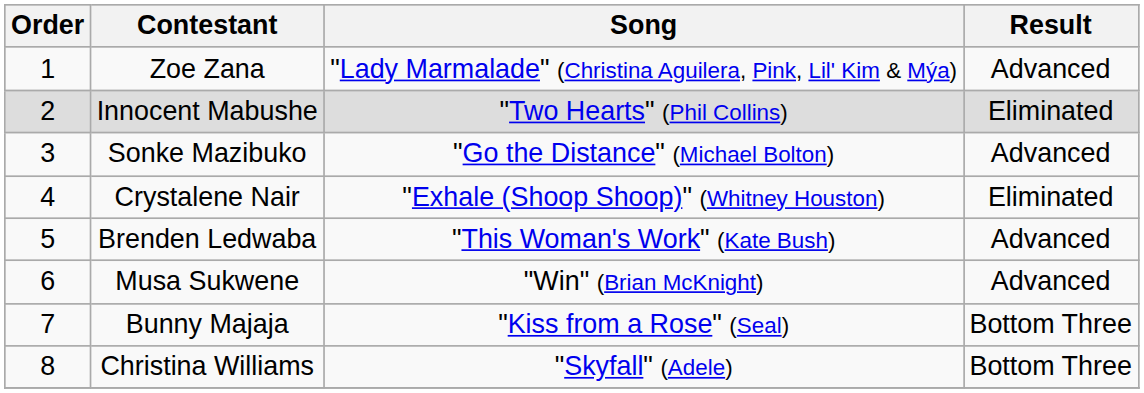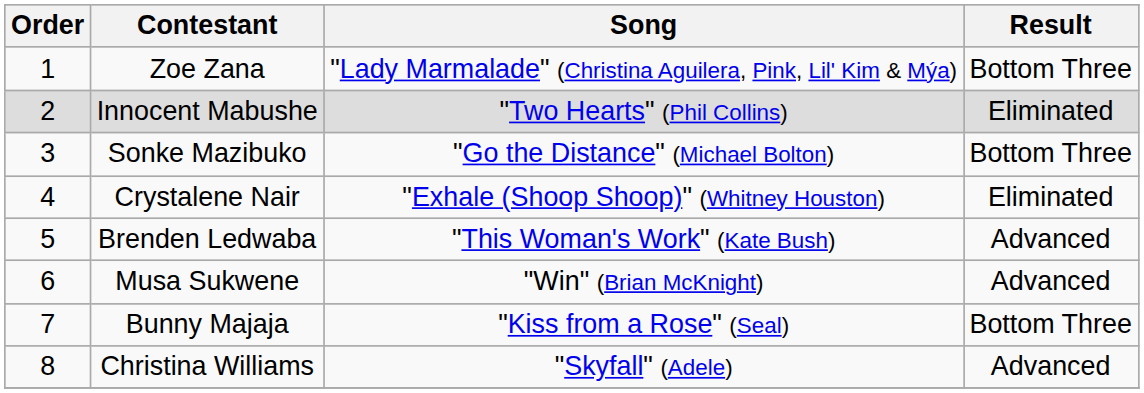 <table class="wikitable plainrowheaders" style="text-align:center;">
 <tr>
 <th scope="col">Order</th>
 <th scope="col">Contestant</th>
 <th scope="col">Song</th>
 <th scope="col">Result</th>
 </tr>
 <tr>
 <td>1</td>
 <td scope="row">Zoe Zana</td>
 <td>"<a href='#'>Lady Marmalade</a>" <small>(<a href='#'>Christina Aguilera</a>, <a href='#'>Pink</a>, <a href='#'>Lil' Kim</a> & <a href='#'>Mýa</a>)</small></td>
-<td>Advanced</td>
+<td>Bottom Three</td>
 </tr>
 <tr style="background:#ddd;">
 <td>2</td>
 <td scope="row">Innocent Mabushe</td>
 <td>"<a href='#'>Two Hearts</a>" <small>(<a href='#'>Phil Collins</a>)</small></td>
 <td>Eliminated</td>
 </tr>
 <tr>
 <td>3</td>
 <td scope="row">Sonke Mazibuko</td>
 <td>"<a href='#'>Go the Distance</a>" <small>(<a href='#'>Michael Bolton</a>)</small></td>
-<td>Advanced</td>
+<td>Bottom Three</td>
 </tr>
 <tr>
 <td>4</td>
 <td scope="row">Crystalene Nair</td>
 <td>"<a href='#'>Exhale (Shoop Shoop)</a>" <small>(<a href='#'>Whitney Houston</a>)</small></td>
 <td>Eliminated</td>
 </tr>
 <tr>
 <td>5</td>
 <td scope="row">Brenden Ledwaba</td>
 <td>"<a href='#'>This Woman's Work</a>" <small>(<a href='#'>Kate Bush</a>)</small></td>
 <td>Advanced</td>
 </tr>
 <tr>
 <td>6</td>
 <td scope="row">Musa Sukwene</td>
 <td>"Win" <small>(<a href='#'>Brian McKnight</a>)</small></td>
 <td>Advanced</td>
 </tr>
 <tr>
 <td>7</td>
 <td scope="row">Bunny Majaja</td>
 <td>"<a href='#'>Kiss from a Rose</a>" <small>(<a href='#'>Seal</a>)</small></td>
 <td>Bottom Three</td>
 </tr>
 <tr>
 <td>8</td>
 <td scope="row">Christina Williams</td>
 <td>"<a href='#'>Skyfall</a>" <small>(<a href='#'>Adele</a>)</small></td>
-<td>Bottom Three</td>
+<td>Advanced</td>
 </tr>
 <tr>
 </tr>
 </table>
